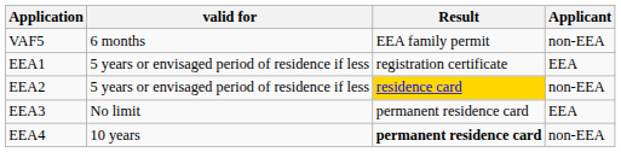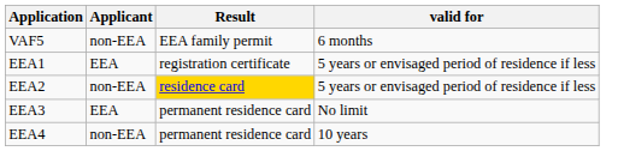 <table class="wikitable">
 <tr>
 <th>Application</th>
+<th>Applicant</th>
+<th>Result</th>
 <th>valid for</th>
-<th>Result</th>
-<th>Applicant</th>
 </tr>
 <tr>
 <td>VAF5</td>
+<td>non-EEA</td>
+<td>EEA family permit</td>
 <td>6 months</td>
-<td>EEA family permit</td>
-<td>non-EEA</td>
 </tr>
 <tr>
 <td>EEA1</td>
+<td>EEA</td>
+<td>registration certificate</td>
 <td>5 years or envisaged period of residence if less</td>
-<td>registration certificate</td>
-<td>EEA</td>
 </tr>
 <tr>
 <td>EEA2</td>
+<td>non-EEA</td>
+<td style="background: gold;"><a href='#'>residence card</a></td>
 <td>5 years or envisaged period of residence if less</td>
-<td style="background: gold;"><a href='#'>residence card</a></td>
-<td>non-EEA</td>
 </tr>
 <tr>
 <td>EEA3</td>
+<td>EEA</td>
+<td>permanent residence card</td>
 <td>No limit</td>
-<td>permanent residence card</td>
-<td>EEA</td>
 </tr>
 <tr>
 <td>EEA4</td>
+<td>non-EEA</td>
+<td>permanent residence card</td>
 <td>10 years</td>
-<td><strong>permanent residence card</strong></td>
-<td>non-EEA</td>
 </tr>
 </table>
